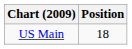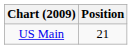 <table class="wikitable" style="text-align: center">
 <tr>
 <th>Chart (2009)</th>
 <th>Position</th>
 </tr>
 <tr>
 <td !style="width:3em"><a href='#'>US Main</a></td>
-<td>18</td>
+<td>21</td>
 </tr>
 </table>
